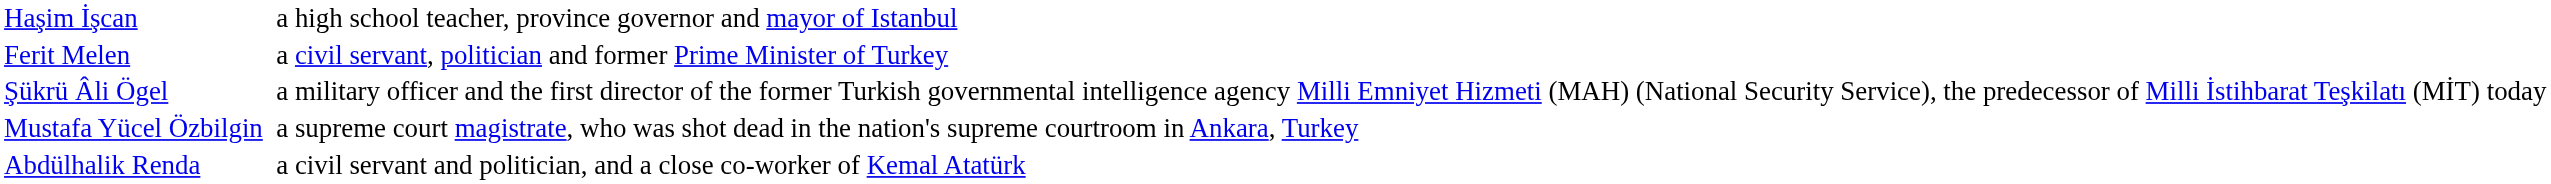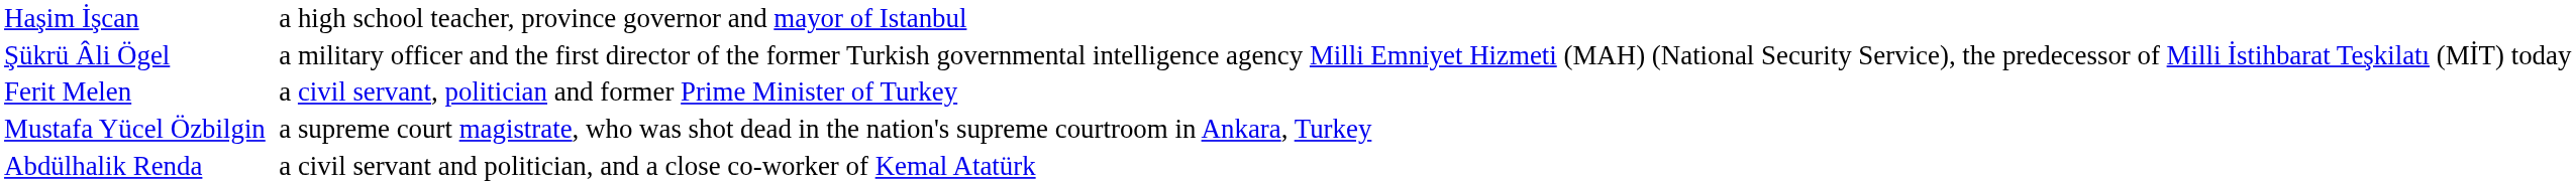 <table>
 <tr>
 <td><a href='#'>Haşim İşcan</a></td>
 <td></td>
 <td>a  high school teacher, province governor and <a href='#'>mayor of Istanbul</a></td>
 </tr>
 <tr>
+<td><a href='#'>Şükrü Âli Ögel</a></td>
+<td></td>
+<td>a military officer and the first director of the former Turkish governmental intelligence agency <a href='#'>Milli Emniyet Hizmeti</a> (MAH) (National Security Service), the predecessor of <a href='#'>Milli İstihbarat Teşkilatı</a> (MİT) today</td>
+</tr>
+<tr>
 <td><a href='#'>Ferit Melen</a></td>
 <td></td>
 <td>a <a href='#'>civil servant</a>, <a href='#'>politician</a> and former <a href='#'>Prime Minister of Turkey</a></td>
-</tr>
-<tr>
-<td><a href='#'>Şükrü Âli Ögel</a></td>
-<td></td>
-<td>a military officer and the first director of the former Turkish governmental intelligence agency <a href='#'>Milli Emniyet Hizmeti</a> (MAH) (National Security Service), the predecessor of <a href='#'>Milli İstihbarat Teşkilatı</a> (MİT) today</td>
 </tr>
 <tr>
 <td><a href='#'>Mustafa Yücel Özbilgin</a></td>
 <td></td>
 <td>a  supreme court <a href='#'>magistrate</a>, who was shot dead in the nation's supreme courtroom in <a href='#'>Ankara</a>, <a href='#'>Turkey</a></td>
 </tr>
 <tr>
 <td><a href='#'>Abdülhalik Renda</a></td>
 <td></td>
 <td>a civil servant and politician, and a close co-worker of <a href='#'>Kemal Atatürk</a></td>
 </tr>
 </table>
